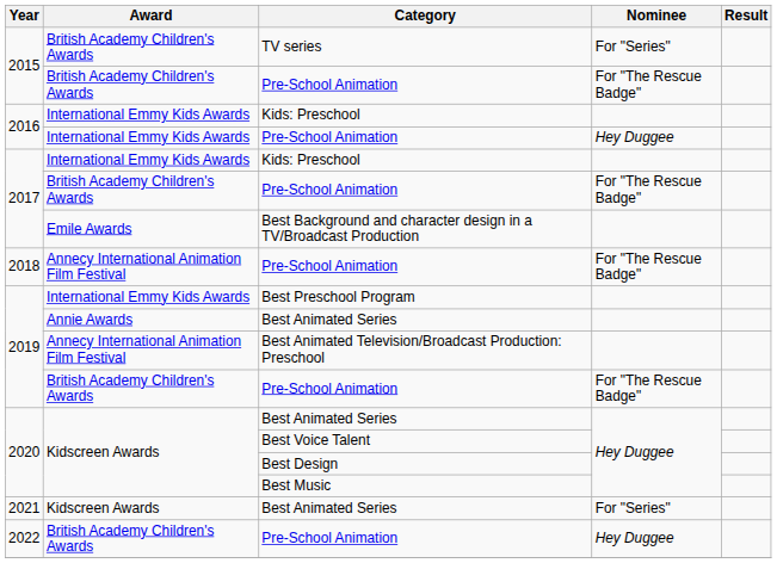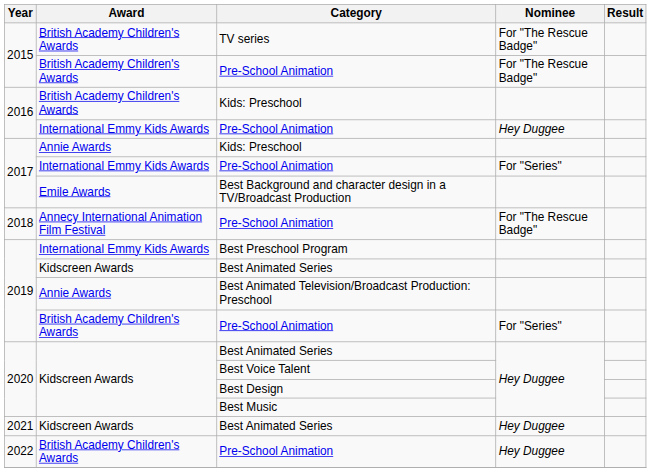 <table class="wikitable sortable">
 <tr>
 <th>Year</th>
 <th>Award</th>
 <th>Category</th>
 <th>Nominee</th>
 <th>Result</th>
 </tr>
 <tr>
 <td rowspan="2">2015</td>
 <td><a href='#'>British Academy Children's Awards</a></td>
 <td>TV series</td>
-<td>For "Series"</td>
+<td>For "The Rescue Badge"</td>
 <td></td>
 </tr>
 <tr>
 <td><a href='#'>British Academy Children's Awards</a></td>
 <td><a href='#'>Pre-School Animation</a></td>
 <td>For "The Rescue Badge"</td>
 <td></td>
 </tr>
 <tr>
 <td rowspan="2">2016</td>
-<td><a href='#'>International Emmy Kids Awards</a></td>
+<td><a href='#'>British Academy Children's Awards</a></td>
 <td>Kids: Preschool</td>
 <td></td>
 <td></td>
 </tr>
 <tr>
 <td><a href='#'>International Emmy Kids Awards</a></td>
 <td><a href='#'>Pre-School Animation</a></td>
 <td><em>Hey Duggee</em></td>
 <td></td>
 </tr>
 <tr>
 <td rowspan="3">2017</td>
-<td><a href='#'>International Emmy Kids Awards</a></td>
+<td><a href='#'>Annie Awards</a></td>
 <td>Kids: Preschool</td>
 <td></td>
 <td></td>
 </tr>
 <tr>
-<td><a href='#'>British Academy Children's Awards</a></td>
+<td><a href='#'>International Emmy Kids Awards</a></td>
 <td><a href='#'>Pre-School Animation</a></td>
-<td>For "The Rescue Badge"</td>
+<td>For "Series"</td>
 <td></td>
 </tr>
 <tr>
 <td><a href='#'>Emile Awards</a></td>
 <td>Best Background and character design in a TV/Broadcast Production</td>
 <td></td>
 <td></td>
 </tr>
 <tr>
 <td>2018</td>
 <td><a href='#'>Annecy International Animation Film Festival</a></td>
 <td><a href='#'>Pre-School Animation</a></td>
 <td>For "The Rescue Badge"</td>
 <td></td>
 </tr>
 <tr>
 <td rowspan="4">2019</td>
 <td><a href='#'>International Emmy Kids Awards</a></td>
 <td>Best Preschool Program</td>
 <td></td>
 <td></td>
 </tr>
 <tr>
-<td><a href='#'>Annie Awards</a></td>
+<td>Kidscreen Awards</td>
 <td>Best Animated Series</td>
 <td></td>
 <td></td>
 </tr>
 <tr>
-<td><a href='#'>Annecy International Animation Film Festival</a></td>
+<td><a href='#'>Annie Awards</a></td>
 <td>Best Animated Television/Broadcast Production: Preschool</td>
 <td></td>
 <td></td>
 </tr>
 <tr>
 <td><a href='#'>British Academy Children's Awards</a></td>
 <td><a href='#'>Pre-School Animation</a></td>
-<td>For "The Rescue Badge"</td>
+<td>For "Series"</td>
 <td></td>
 </tr>
 <tr>
 <td rowspan="4">2020</td>
 <td rowspan="4">Kidscreen Awards</td>
 <td>Best Animated Series</td>
 <td rowspan="4"><em>Hey Duggee</em></td>
 <td></td>
 </tr>
 <tr>
 <td>Best Voice Talent</td>
 <td></td>
 </tr>
 <tr>
 <td>Best Design</td>
 <td></td>
 </tr>
 <tr>
 <td>Best Music</td>
 <td></td>
 </tr>
 <tr>
 <td>2021</td>
 <td>Kidscreen Awards</td>
 <td>Best Animated Series</td>
-<td>For "Series"</td>
+<td><em>Hey Duggee</em></td>
 <td></td>
 </tr>
 <tr>
 <td>2022</td>
 <td><a href='#'>British Academy Children's Awards</a></td>
 <td><a href='#'>Pre-School Animation</a></td>
 <td><em>Hey Duggee</em></td>
 <td></td>
 </tr>
 <tr>
 </tr>
 </table>
